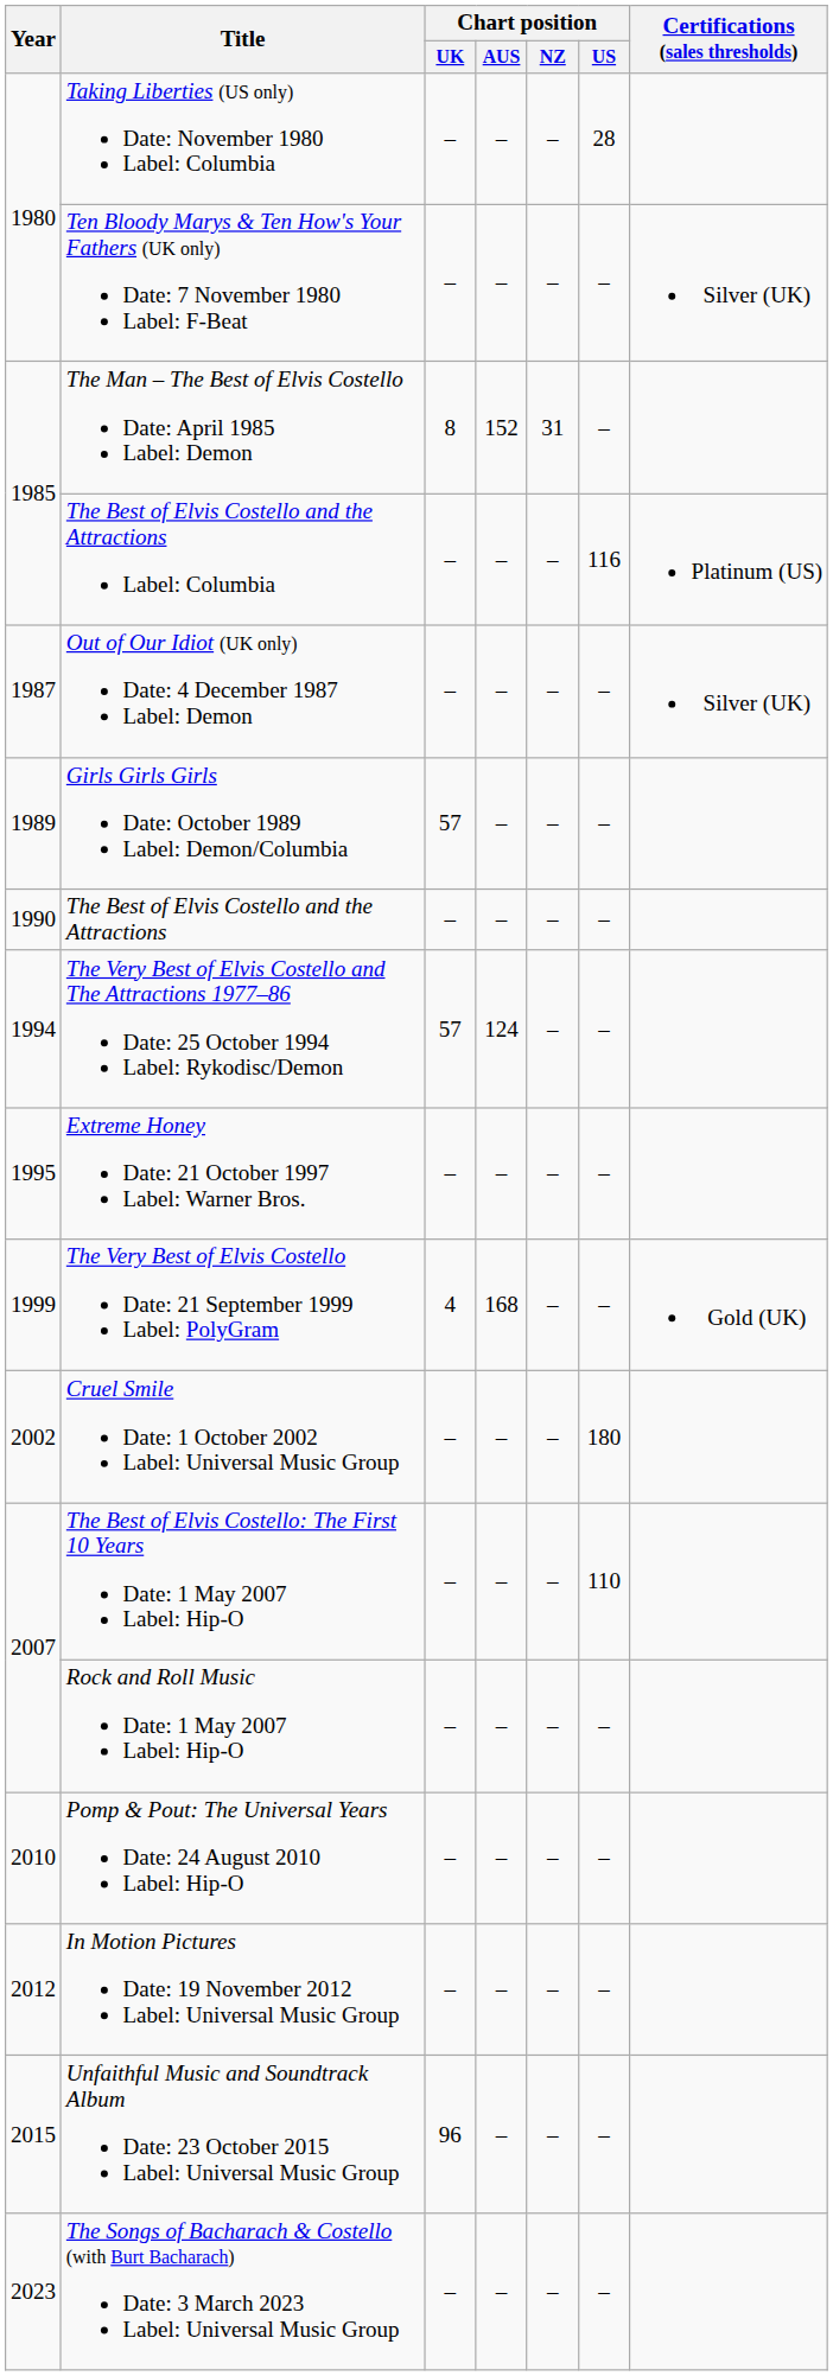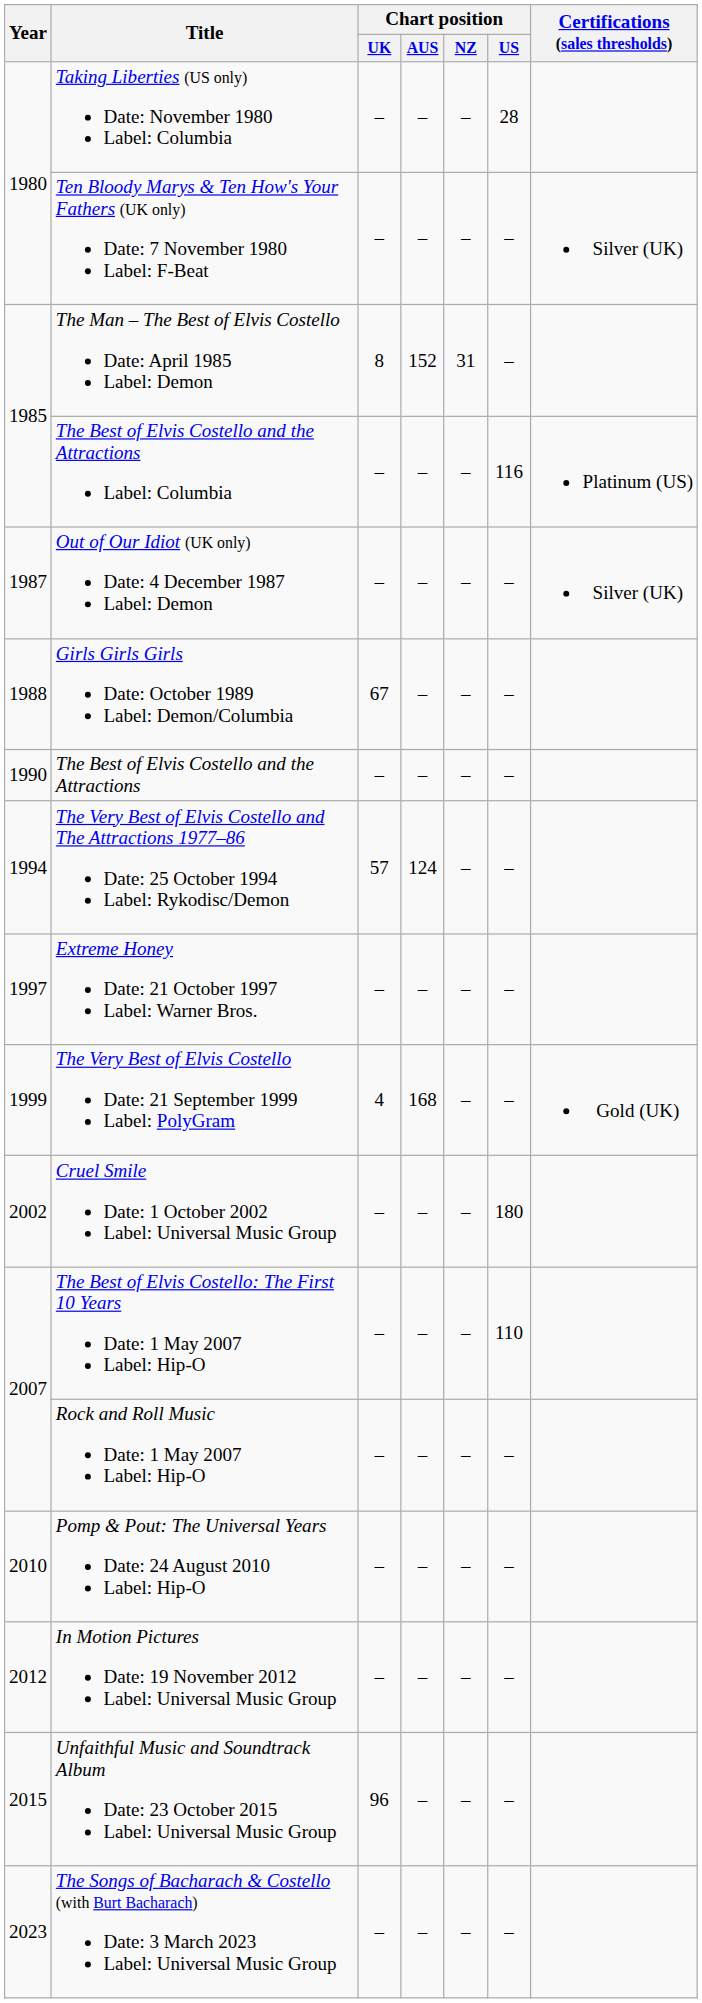 <table class="wikitable" style="text-align:center;">
 <tr>
 <th rowspan="2">Year</th>
 <th rowspan="2" style="width:250px;">Title</th>
 <th colspan="4">Chart position</th>
 <th rowspan="2"><a href='#'>Certifications</a><br><small>(<a href='#'>sales thresholds</a>)</small></th>
 </tr>
 <tr style="font-size:smaller;">
 <th width="30"><a href='#'>UK</a> <br></th>
 <th width="30"><a href='#'>AUS</a> <br></th>
 <th width="30"><a href='#'>NZ</a> <br></th>
 <th width="30"><a href='#'>US</a> <br></th>
 </tr>
 <tr>
 <td rowspan="2">1980</td>
 <td align=left><em><a href='#'>Taking Liberties</a></em> <small>(US only)</small><br><ul><li>Date: November 1980</li><li>Label: Columbia</li></ul></td>
 <td>–</td>
 <td>–</td>
 <td>–</td>
 <td>28</td>
 <td></td>
 </tr>
 <tr>
 <td align=left><em><a href='#'>Ten Bloody Marys & Ten How's Your Fathers</a></em> <small>(UK only)</small><br><ul><li>Date: 7 November 1980</li><li>Label: F-Beat</li></ul></td>
 <td>–</td>
 <td>–</td>
 <td>–</td>
 <td>–</td>
 <td><br><ul><li>Silver (UK)</li></ul></td>
 </tr>
 <tr>
 <td rowspan="2">1985</td>
 <td align=left><em>The Man – The Best of Elvis Costello</em><br><ul><li>Date: April 1985</li><li>Label: Demon</li></ul></td>
 <td>8</td>
 <td>152</td>
 <td>31</td>
 <td>–</td>
 <td></td>
 </tr>
 <tr>
 <td align=left><em><a href='#'>The Best of Elvis Costello and the Attractions</a></em><br><ul><li>Label: Columbia</li></ul></td>
 <td>–</td>
 <td>–</td>
 <td>–</td>
 <td>116</td>
 <td><br><ul><li>Platinum (US)</li></ul></td>
 </tr>
 <tr>
 <td>1987</td>
 <td align=left><em><a href='#'>Out of Our Idiot</a></em> <small>(UK only)</small><br><ul><li>Date: 4 December 1987</li><li>Label: Demon</li></ul></td>
 <td>–</td>
 <td>–</td>
 <td>–</td>
 <td>–</td>
 <td><br><ul><li>Silver (UK)</li></ul></td>
 </tr>
 <tr>
-<td>1989</td>
+<td>1988</td>
 <td align=left><em><a href='#'>Girls Girls Girls</a></em><br><ul><li>Date: October 1989</li><li>Label: Demon/Columbia</li></ul></td>
-<td>57</td>
+<td>67</td>
 <td>–</td>
 <td>–</td>
 <td>–</td>
 <td></td>
 </tr>
 <tr>
 <td>1990</td>
 <td align=left><em>The Best of Elvis Costello and the Attractions</em></td>
 <td>–</td>
 <td>–</td>
 <td>–</td>
 <td>–</td>
 <td></td>
 </tr>
 <tr>
 <td>1994</td>
 <td align=left><em><a href='#'>The Very Best of Elvis Costello and The Attractions 1977–86</a></em><br><ul><li>Date: 25 October 1994</li><li>Label: Rykodisc/Demon</li></ul></td>
 <td>57</td>
 <td>124</td>
 <td>–</td>
 <td>–</td>
 <td></td>
 </tr>
 <tr>
-<td>1995</td>
+<td>1997</td>
 <td align=left><em><a href='#'>Extreme Honey</a></em><br><ul><li>Date: 21 October 1997</li><li>Label: Warner Bros.</li></ul></td>
 <td>–</td>
 <td>–</td>
 <td>–</td>
 <td>–</td>
 <td></td>
 </tr>
 <tr>
 <td>1999</td>
 <td align=left><em><a href='#'>The Very Best of Elvis Costello</a></em><br><ul><li>Date: 21 September 1999</li><li>Label: <a href='#'>PolyGram</a></li></ul></td>
 <td>4</td>
 <td>168</td>
 <td>–</td>
 <td>–</td>
 <td><br><ul><li>Gold (UK)</li></ul></td>
 </tr>
 <tr>
 <td>2002</td>
 <td align=left><em><a href='#'>Cruel Smile</a></em><br><ul><li>Date: 1 October 2002</li><li>Label: Universal Music Group</li></ul></td>
 <td>–</td>
 <td>–</td>
 <td>–</td>
 <td>180</td>
 <td></td>
 </tr>
 <tr>
 <td rowspan="2">2007</td>
 <td align=left><em><a href='#'>The Best of Elvis Costello: The First 10 Years</a></em><br><ul><li>Date: 1 May 2007</li><li>Label: Hip-O</li></ul></td>
 <td>–</td>
 <td>–</td>
 <td>–</td>
 <td>110</td>
 <td></td>
 </tr>
 <tr>
 <td align=left><em>Rock and Roll Music</em><br><ul><li>Date: 1 May 2007</li><li>Label: Hip-O</li></ul></td>
 <td>–</td>
 <td>–</td>
 <td>–</td>
 <td>–</td>
 <td></td>
 </tr>
 <tr>
 <td>2010</td>
 <td align=left><em>Pomp & Pout: The Universal Years</em><br><ul><li>Date: 24 August 2010</li><li>Label: Hip-O</li></ul></td>
 <td>–</td>
 <td>–</td>
 <td>–</td>
 <td>–</td>
 <td></td>
 </tr>
 <tr>
 <td>2012</td>
 <td align=left><em>In Motion Pictures</em><br><ul><li>Date: 19 November 2012</li><li>Label: Universal Music Group</li></ul></td>
 <td>–</td>
 <td>–</td>
 <td>–</td>
 <td>–</td>
 <td></td>
 </tr>
 <tr>
 <td>2015</td>
 <td align=left><em>Unfaithful Music and Soundtrack Album</em><br><ul><li>Date: 23 October 2015</li><li>Label: Universal Music Group</li></ul></td>
 <td>96</td>
 <td>–</td>
 <td>–</td>
 <td>–</td>
 <td></td>
 </tr>
 <tr>
 <td>2023</td>
 <td align=left><em><a href='#'>The Songs of Bacharach & Costello</a></em> <br><small>(with <a href='#'>Burt Bacharach</a>)</small><br><ul><li>Date: 3 March 2023</li><li>Label: Universal Music Group</li></ul></td>
 <td>–</td>
 <td>–</td>
 <td>–</td>
 <td>–</td>
 <td></td>
 </tr>
 </table>
